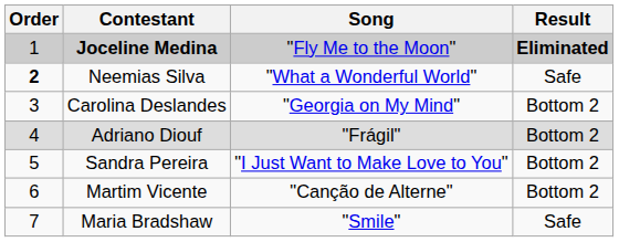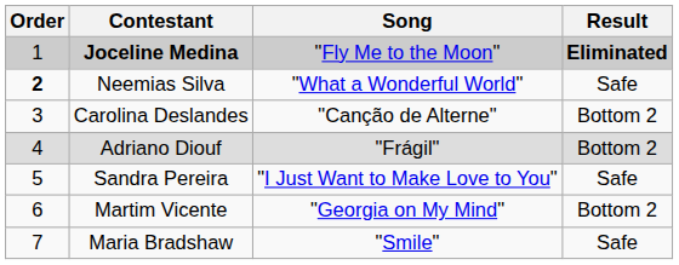 <table class="wikitable plainrowheaders" style="text-align:center;">
 <tr>
 <th>Order</th>
 <th>Contestant</th>
 <th>Song</th>
 <th>Result</th>
 </tr>
 <tr style="background:#ccc;">
 <td>1</td>
 <td><strong>Joceline Medina</strong></td>
 <td>"<a href='#'>Fly Me to the Moon</a>"</td>
 <td><strong>Eliminated</strong></td>
 </tr>
 <tr>
 <td><strong>2</strong></td>
 <td>Neemias Silva</td>
 <td>"<a href='#'>What a Wonderful World</a>"</td>
 <td>Safe</td>
 </tr>
 <tr>
 <td>3</td>
 <td>Carolina Deslandes</td>
-<td>"<a href='#'>Georgia on My Mind</a>"</td>
+<td>"Canção de Alterne"</td>
 <td>Bottom 2</td>
 </tr>
 <tr style="background:#ddd;">
 <td>4</td>
 <td>Adriano Diouf</td>
 <td>"Frágil"</td>
 <td>Bottom 2</td>
 </tr>
 <tr>
 <td>5</td>
 <td>Sandra Pereira</td>
 <td>"<a href='#'>I Just Want to Make Love to You</a>"</td>
-<td>Bottom 2</td>
+<td>Safe</td>
 </tr>
 <tr>
 <td>6</td>
 <td>Martim Vicente</td>
-<td>"Canção de Alterne"</td>
+<td>"<a href='#'>Georgia on My Mind</a>"</td>
 <td>Bottom 2</td>
 </tr>
 <tr>
 <td>7</td>
 <td>Maria Bradshaw</td>
 <td>"<a href='#'>Smile</a>"</td>
 <td>Safe</td>
 </tr>
 </table>
